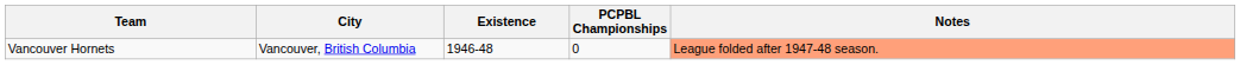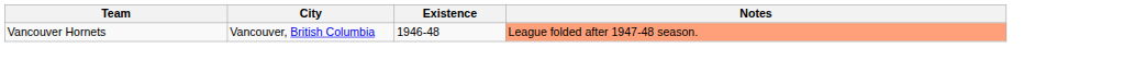 <table class="wikitable">
 <tr>
 <th bgcolor="#DDDDFF" width="20%">Team</th>
 <th bgcolor="#DDDDFF" width="15%">City</th>
 <th bgcolor="#DDDDFF" width="10%">Existence</th>
-<th bgcolor="#DDDDFF" width="5%">PCPBL Championships</th>
 <th bgcolor="#DDDDFF" width="45%">Notes</th>
 </tr>
 <tr>
 <td>Vancouver Hornets</td>
 <td>Vancouver, <a href='#'>British Columbia</a></td>
 <td>1946-48</td>
-<td>0</td>
 <td style="background: lightsalmon;">League folded after 1947-48 season.</td>
 </tr>
 </table>
